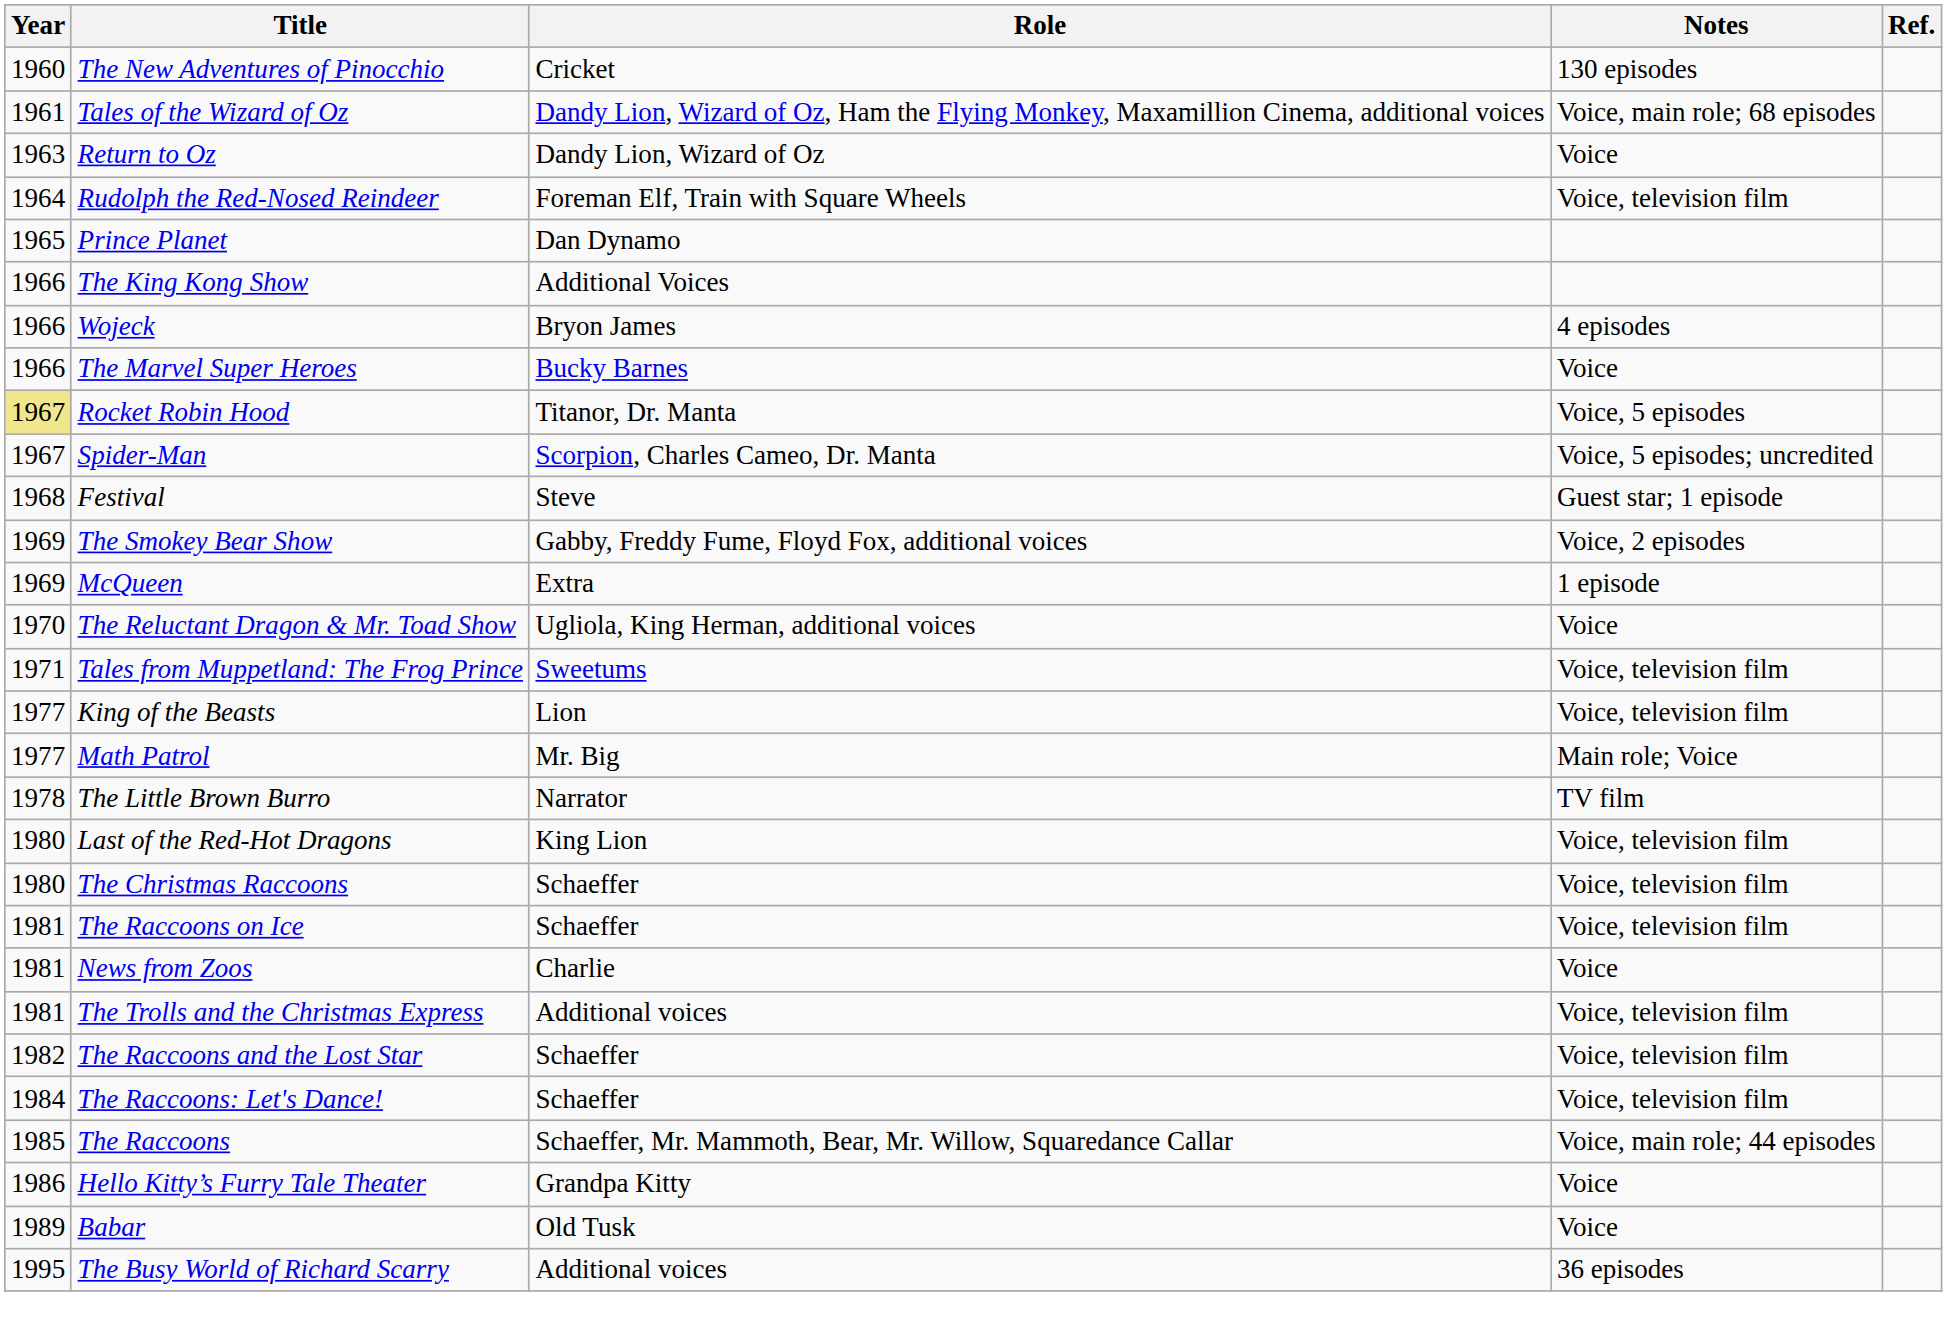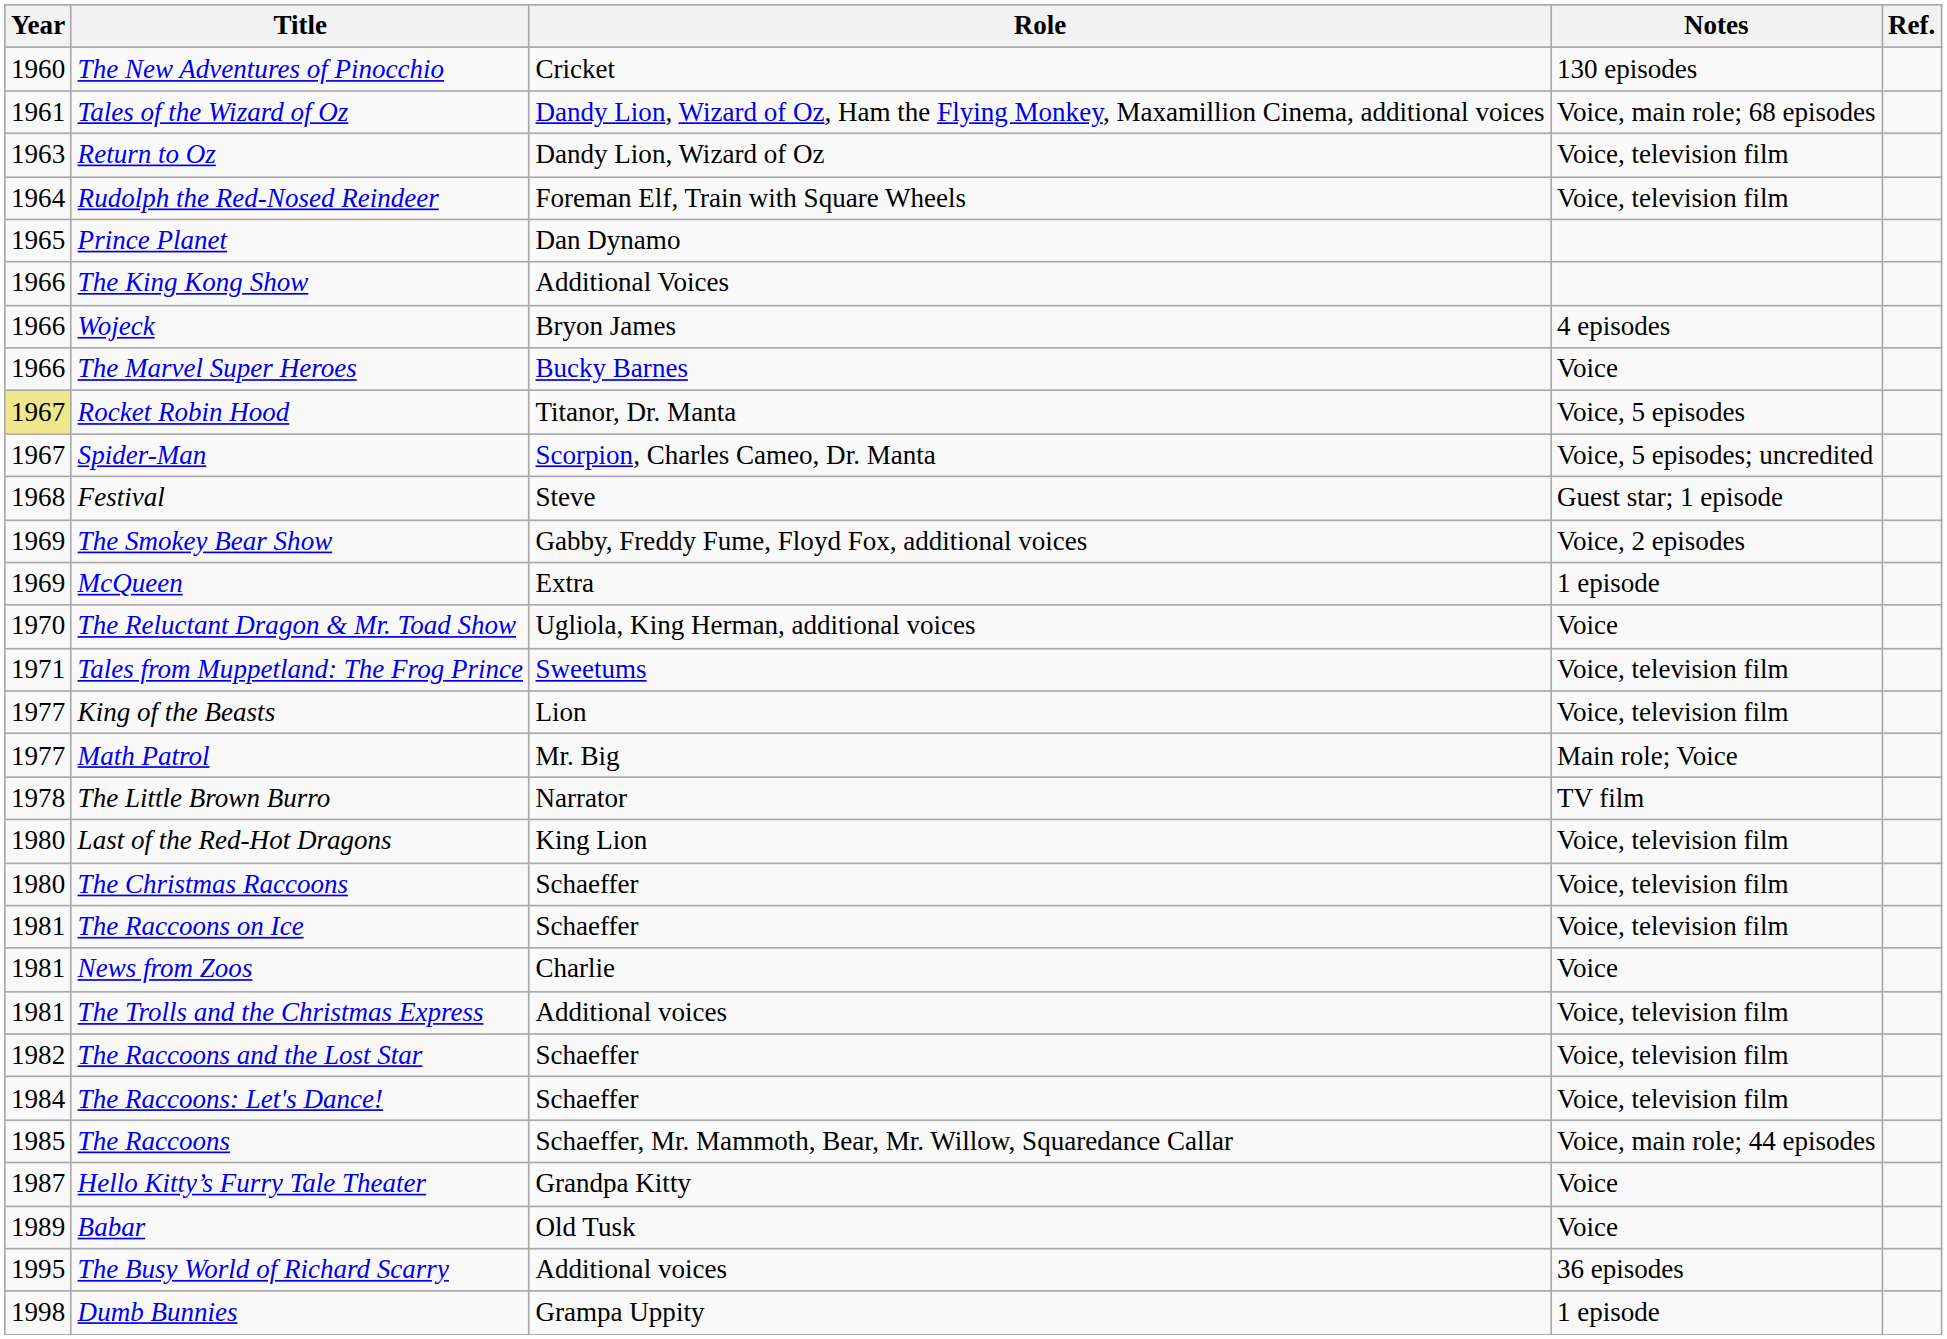 <table class="wikitable sortable">
 <tr>
 <th>Year</th>
 <th>Title</th>
 <th>Role</th>
 <th class="unsortable">Notes</th>
 <th class="unsortable">Ref.</th>
 </tr>
 <tr>
 <td>1960</td>
 <td data-sort-value="New Adventures of Pinocchio, The"><em><a href='#'>The New Adventures of Pinocchio</a></em></td>
 <td>Cricket</td>
 <td>130 episodes</td>
 <td></td>
 </tr>
 <tr>
 <td>1961</td>
 <td><em><a href='#'>Tales of the Wizard of Oz</a></em></td>
 <td><a href='#'>Dandy Lion</a>, <a href='#'>Wizard of Oz</a>, Ham the <a href='#'>Flying Monkey</a>, Maxamillion Cinema, additional voices</td>
 <td>Voice, main role; 68 episodes</td>
 <td></td>
 </tr>
 <tr>
 <td>1963</td>
 <td><em><a href='#'>Return to Oz</a></em></td>
 <td>Dandy Lion, Wizard of Oz</td>
-<td>Voice</td>
+<td>Voice, television film</td>
 <td></td>
 </tr>
 <tr>
 <td>1964</td>
 <td><em><a href='#'>Rudolph the Red-Nosed Reindeer</a></em></td>
 <td>Foreman Elf, Train with Square Wheels</td>
 <td>Voice, television film</td>
 <td></td>
 </tr>
 <tr>
 <td>1965</td>
 <td><em><a href='#'>Prince Planet</a></em></td>
 <td>Dan Dynamo</td>
 <td></td>
 <td></td>
 </tr>
 <tr>
 <td>1966</td>
 <td data-sort-value="King Kong Show, The"><em><a href='#'>The King Kong Show</a></em></td>
 <td>Additional Voices</td>
 <td></td>
 <td></td>
 </tr>
 <tr>
 <td>1966</td>
 <td><em><a href='#'>Wojeck</a></em></td>
 <td>Bryon James</td>
 <td>4 episodes</td>
 <td></td>
 </tr>
 <tr>
 <td>1966</td>
 <td data-sort-value="Marvel Super Heroes, The"><em><a href='#'>The Marvel Super Heroes</a></em></td>
 <td><a href='#'>Bucky Barnes</a></td>
 <td>Voice</td>
 <td></td>
 </tr>
 <tr>
 <td style="background: khaki;">1967</td>
 <td><em><a href='#'>Rocket Robin Hood</a></em></td>
 <td>Titanor, Dr. Manta</td>
 <td>Voice, 5 episodes</td>
 <td></td>
 </tr>
 <tr>
 <td>1967</td>
 <td><em><a href='#'>Spider-Man</a></em></td>
 <td><a href='#'>Scorpion</a>, Charles Cameo, Dr. Manta</td>
 <td>Voice, 5 episodes; uncredited</td>
 <td></td>
 </tr>
 <tr>
 <td>1968</td>
 <td><em>Festival</em></td>
 <td>Steve</td>
 <td>Guest star; 1 episode</td>
 <td></td>
 </tr>
 <tr>
 <td>1969</td>
 <td data-sort-value="Smokey Bear Show, The"><em><a href='#'>The Smokey Bear Show</a></em></td>
 <td>Gabby, Freddy Fume, Floyd Fox, additional voices</td>
 <td>Voice, 2 episodes</td>
 <td></td>
 </tr>
 <tr>
 <td>1969</td>
 <td><em><a href='#'>McQueen</a></em></td>
 <td>Extra</td>
 <td>1 episode</td>
 <td></td>
 </tr>
 <tr>
 <td>1970</td>
 <td data-sort-value="Reluctant Dragon & Mr. Toad Show, The"><em><a href='#'>The Reluctant Dragon & Mr. Toad Show</a></em></td>
 <td>Ugliola, King Herman, additional voices</td>
 <td>Voice</td>
 <td></td>
 </tr>
 <tr>
 <td>1971</td>
 <td><a href='#'><em>Tales from Muppetland: The Frog Prince</em></a></td>
 <td><a href='#'>Sweetums</a></td>
 <td>Voice, television film</td>
 <td></td>
 </tr>
 <tr>
 <td>1977</td>
 <td><em>King of the Beasts</em></td>
 <td>Lion</td>
 <td>Voice, television film</td>
 <td></td>
 </tr>
 <tr>
 <td>1977</td>
 <td><em><a href='#'>Math Patrol</a></em></td>
 <td>Mr. Big</td>
 <td>Main role; Voice</td>
 <td></td>
 </tr>
 <tr>
 <td>1978</td>
 <td data-sort-value="Little Brown Burro, The"><em>The Little Brown Burro</em></td>
 <td>Narrator</td>
 <td>TV film</td>
 <td></td>
 </tr>
 <tr>
 <td>1980</td>
 <td><em>Last of the Red-Hot Dragons</em></td>
 <td>King Lion</td>
 <td>Voice, television film</td>
 <td></td>
 </tr>
 <tr>
 <td>1980</td>
 <td data-sort-value="Christmas Raccoons, The"><em><a href='#'>The Christmas Raccoons</a></em></td>
 <td>Schaeffer</td>
 <td>Voice, television film</td>
 <td></td>
 </tr>
 <tr>
 <td>1981</td>
 <td data-sort-value="Raccoons on Ice, The"><em><a href='#'>The Raccoons on Ice</a></em></td>
 <td>Schaeffer</td>
 <td>Voice, television film</td>
 <td></td>
 </tr>
 <tr>
 <td>1981</td>
 <td><em><a href='#'>News from Zoos</a></em></td>
 <td>Charlie</td>
 <td>Voice</td>
 <td></td>
 </tr>
 <tr>
 <td>1981</td>
 <td data-sort-value="Trolls and the Christmas Express, The"><em><a href='#'>The Trolls and the Christmas Express</a></em></td>
 <td>Additional voices</td>
 <td>Voice, television film</td>
 <td></td>
 </tr>
 <tr>
 <td>1982</td>
 <td data-sort-value="Raccoons and the Lost Star, The"><em><a href='#'>The Raccoons and the Lost Star</a></em></td>
 <td>Schaeffer</td>
 <td>Voice, television film</td>
 <td></td>
 </tr>
 <tr>
 <td>1984</td>
 <td data-sort-value="Raccoons: Let's Dance!, The"><em><a href='#'>The Raccoons: Let's Dance!</a></em></td>
 <td>Schaeffer</td>
 <td>Voice, television film</td>
 <td></td>
 </tr>
 <tr>
 <td>1985</td>
 <td data-sort-value="Raccoons, The"><em><a href='#'>The Raccoons</a></em></td>
 <td>Schaeffer, Mr. Mammoth, Bear, Mr. Willow, Squaredance Callar</td>
 <td>Voice, main role; 44 episodes</td>
 <td></td>
 </tr>
 <tr>
-<td>1986</td>
+<td>1987</td>
 <td><em><a href='#'>Hello Kitty’s Furry Tale Theater</a></em></td>
 <td>Grandpa Kitty</td>
 <td>Voice</td>
 <td></td>
 </tr>
 <tr>
 <td>1989</td>
 <td><em><a href='#'>Babar</a></em></td>
 <td>Old Tusk</td>
 <td>Voice</td>
 <td></td>
 </tr>
 <tr>
 <td>1995</td>
 <td data-sort-value="Busy World of Richard Scarry, The"><em><a href='#'>The Busy World of Richard Scarry</a></em></td>
 <td>Additional voices</td>
 <td>36 episodes</td>
 <td></td>
 </tr>
+<tr>
+<td>1998</td>
+<td><em><a href='#'>Dumb Bunnies</a></em></td>
+<td>Grampa Uppity</td>
+<td>1 episode</td>
+<td></td>
+</tr>
 </table>
